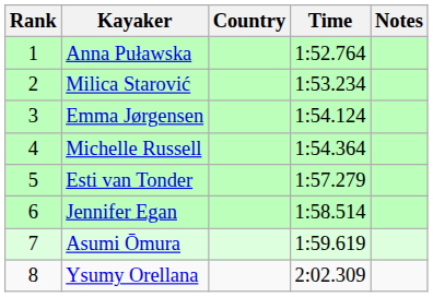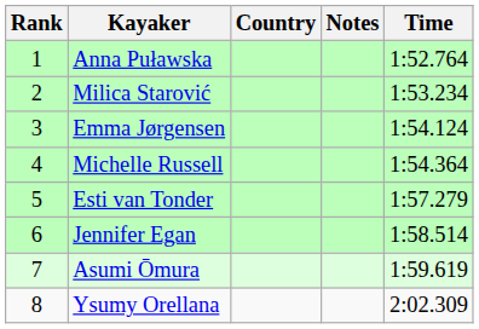 <table class="wikitable" style="text-align:center">
 <tr>
 <th>Rank</th>
 <th>Kayaker</th>
 <th>Country</th>
+<th>Notes</th>
 <th>Time</th>
-<th>Notes</th>
 </tr>
 <tr bgcolor=bbffbb>
 <td>1</td>
 <td align="left"><a href='#'>Anna Puławska</a></td>
 <td align="left"></td>
+<td></td>
 <td>1:52.764</td>
-<td></td>
 </tr>
 <tr bgcolor=bbffbb>
 <td>2</td>
 <td align="left"><a href='#'>Milica Starović</a></td>
 <td align="left"></td>
+<td></td>
 <td>1:53.234</td>
-<td></td>
 </tr>
 <tr bgcolor=bbffbb>
 <td>3</td>
 <td align="left"><a href='#'>Emma Jørgensen</a></td>
 <td align="left"></td>
+<td></td>
 <td>1:54.124</td>
-<td></td>
 </tr>
 <tr bgcolor=bbffbb>
 <td>4</td>
 <td align="left"><a href='#'>Michelle Russell</a></td>
 <td align="left"></td>
+<td></td>
 <td>1:54.364</td>
-<td></td>
 </tr>
 <tr bgcolor=bbffbb>
 <td>5</td>
 <td align="left"><a href='#'>Esti van Tonder</a></td>
 <td align="left"></td>
+<td></td>
 <td>1:57.279</td>
-<td></td>
 </tr>
 <tr bgcolor=bbffbb>
 <td>6</td>
 <td align="left"><a href='#'>Jennifer Egan</a></td>
 <td align="left"></td>
+<td></td>
 <td>1:58.514</td>
-<td></td>
 </tr>
 <tr bgcolor=ddffdd>
 <td>7</td>
 <td align="left"><a href='#'>Asumi Ōmura</a></td>
 <td align="left"></td>
+<td></td>
 <td>1:59.619</td>
-<td></td>
 </tr>
 <tr>
 <td>8</td>
 <td align="left"><a href='#'>Ysumy Orellana</a></td>
 <td align="left"></td>
+<td></td>
 <td>2:02.309</td>
-<td></td>
 </tr>
 </table>
